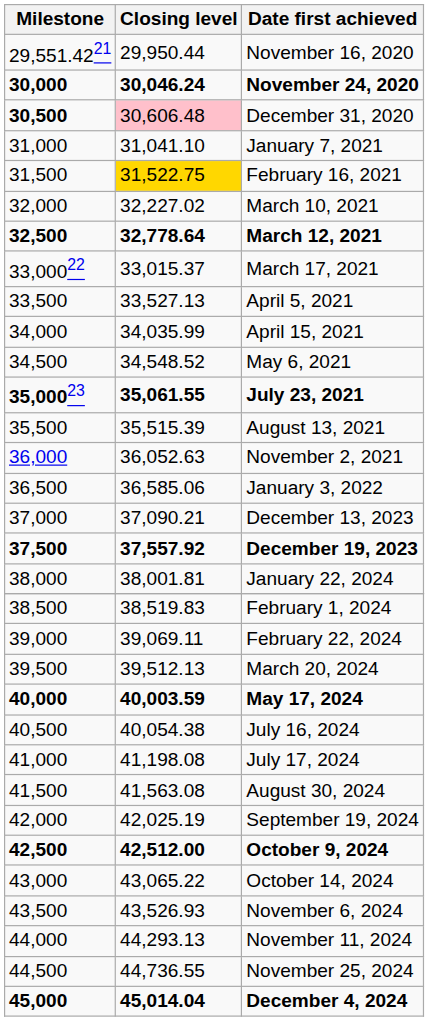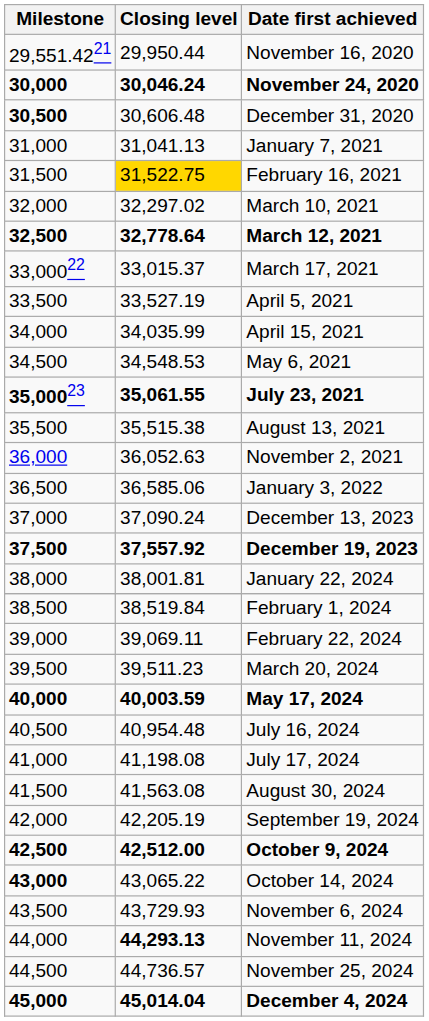 <table class="wikitable">
 <tr>
 <th>Milestone</th>
 <th>Closing level</th>
 <th>Date first achieved</th>
 </tr>
 <tr>
 <td>29,551.42<a href='#'><sup>21</sup></a></td>
 <td>29,950.44</td>
 <td>November 16, 2020</td>
 </tr>
 <tr>
 <td><strong>30,000</strong></td>
 <td><strong>30,046.24</strong></td>
 <td><strong>November 24, 2020</strong></td>
 </tr>
 <tr>
 <td><strong>30,500</strong></td>
-<td style="background: pink;">30,606.48</td>
+<td>30,606.48</td>
 <td>December 31, 2020</td>
 </tr>
 <tr>
 <td>31,000</td>
-<td>31,041.10</td>
+<td>31,041.13</td>
 <td>January 7, 2021</td>
 </tr>
 <tr>
 <td>31,500</td>
 <td style="background: gold;">31,522.75</td>
 <td>February 16, 2021</td>
 </tr>
 <tr>
 <td>32,000</td>
-<td>32,227.02</td>
+<td>32,297.02</td>
 <td>March 10, 2021</td>
 </tr>
 <tr>
 <td><strong>32,500</strong></td>
 <td><strong>32,778.64</strong></td>
 <td><strong>March 12, 2021</strong></td>
 </tr>
 <tr>
 <td>33,000<a href='#'><sup>22</sup></a></td>
 <td>33,015.37</td>
 <td>March 17, 2021</td>
 </tr>
 <tr>
 <td>33,500</td>
-<td>33,527.13</td>
+<td>33,527.19</td>
 <td>April 5, 2021</td>
 </tr>
 <tr>
 <td>34,000</td>
 <td>34,035.99</td>
 <td>April 15, 2021</td>
 </tr>
 <tr>
 <td>34,500</td>
-<td>34,548.52</td>
+<td>34,548.53</td>
 <td>May 6, 2021</td>
 </tr>
 <tr>
 <td><strong>35,000</strong><a href='#'><sup>23</sup></a></td>
 <td><strong>35,061.55</strong></td>
 <td><strong>July 23, 2021</strong></td>
 </tr>
 <tr>
 <td>35,500</td>
-<td>35,515.39</td>
+<td>35,515.38</td>
 <td>August 13, 2021</td>
 </tr>
 <tr>
 <td><a href='#'>36,000</a></td>
 <td>36,052.63</td>
 <td>November 2, 2021</td>
 </tr>
 <tr>
 <td>36,500</td>
 <td>36,585.06</td>
 <td>January 3, 2022</td>
 </tr>
 <tr>
 <td>37,000</td>
-<td>37,090.21</td>
+<td>37,090.24</td>
 <td>December 13, 2023</td>
 </tr>
 <tr>
 <td><strong>37,500</strong></td>
 <td><strong>37,557.92</strong></td>
 <td><strong>December 19, 2023</strong></td>
 </tr>
 <tr>
 <td>38,000</td>
 <td>38,001.81</td>
 <td>January 22, 2024</td>
 </tr>
 <tr>
 </tr>
 <tr>
 <td>38,500</td>
-<td>38,519.83</td>
+<td>38,519.84</td>
 <td>February 1, 2024</td>
 </tr>
 <tr>
 <td>39,000</td>
 <td>39,069.11</td>
 <td>February 22, 2024</td>
 </tr>
 <tr>
 <td>39,500</td>
-<td>39,512.13</td>
+<td>39,511.23</td>
 <td>March 20, 2024</td>
 </tr>
 <tr>
 <td><strong>40,000</strong></td>
 <td><strong>40,003.59</strong></td>
 <td><strong>May 17, 2024</strong></td>
 </tr>
 <tr>
 <td>40,500</td>
-<td>40,054.38</td>
+<td>40,954.48</td>
 <td>July 16, 2024</td>
 </tr>
 <tr>
 <td>41,000</td>
 <td>41,198.08</td>
 <td>July 17, 2024</td>
 </tr>
 <tr>
 <td>41,500</td>
 <td>41,563.08</td>
 <td>August 30, 2024</td>
 </tr>
 <tr>
 <td>42,000</td>
-<td>42,025.19</td>
+<td>42,205.19</td>
 <td>September 19, 2024</td>
 </tr>
 <tr>
 <td><strong>42,500</strong></td>
 <td><strong>42,512.00</strong></td>
 <td><strong>October 9, 2024</strong></td>
 </tr>
 <tr>
-<td>43,000</td>
+<td><strong>43,000</strong></td>
 <td>43,065.22</td>
 <td>October 14, 2024</td>
 </tr>
 <tr>
 <td>43,500</td>
-<td>43,526.93</td>
+<td>43,729.93</td>
 <td>November 6, 2024</td>
 </tr>
 <tr>
 <td>44,000</td>
-<td>44,293.13</td>
+<td><strong>44,293.13</strong></td>
 <td>November 11, 2024</td>
 </tr>
 <tr>
 <td>44,500</td>
-<td>44,736.55</td>
+<td>44,736.57</td>
 <td>November 25, 2024</td>
 </tr>
 <tr>
 <td><strong>45,000</strong></td>
 <td><strong>45,014.04</strong></td>
 <td><strong>December 4, 2024</strong></td>
 </tr>
 </table>
